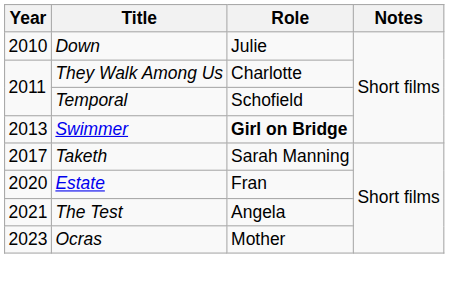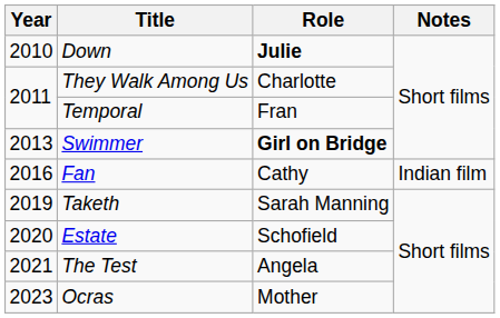 <table class="wikitable sortable">
 <tr>
 <th>Year</th>
 <th>Title</th>
 <th>Role</th>
 <th class="unsortable">Notes</th>
 </tr>
 <tr>
 <td>2010</td>
 <td><em>Down</em></td>
-<td>Julie</td>
+<td><strong>Julie</strong></td>
 <td rowspan="4">Short films</td>
 </tr>
 <tr>
 <td rowspan="2">2011</td>
 <td><em>They Walk Among Us</em></td>
 <td>Charlotte</td>
 </tr>
 <tr>
 <td><em>Temporal</em></td>
-<td>Schofield</td>
+<td>Fran</td>
 </tr>
 <tr>
 <td>2013</td>
 <td><em><a href='#'>Swimmer</a></em></td>
 <td><strong>Girl on Bridge</strong></td>
 </tr>
 <tr>
-<td>2017</td>
+<td>2016</td>
+<td><em><a href='#'>Fan</a></em></td>
+<td>Cathy</td>
+<td>Indian film</td>
+</tr>
+<tr>
+<td>2019</td>
 <td><em>Taketh</em></td>
 <td>Sarah Manning</td>
 <td rowspan="4">Short films</td>
 </tr>
 <tr>
 <td>2020</td>
 <td><em><a href='#'>Estate</a></em></td>
-<td>Fran</td>
+<td>Schofield</td>
 </tr>
 <tr>
 <td>2021</td>
 <td><em>The Test</em></td>
 <td>Angela</td>
 </tr>
 <tr>
 <td>2023</td>
 <td><em>Ocras</em></td>
 <td>Mother</td>
 </tr>
 </table>
